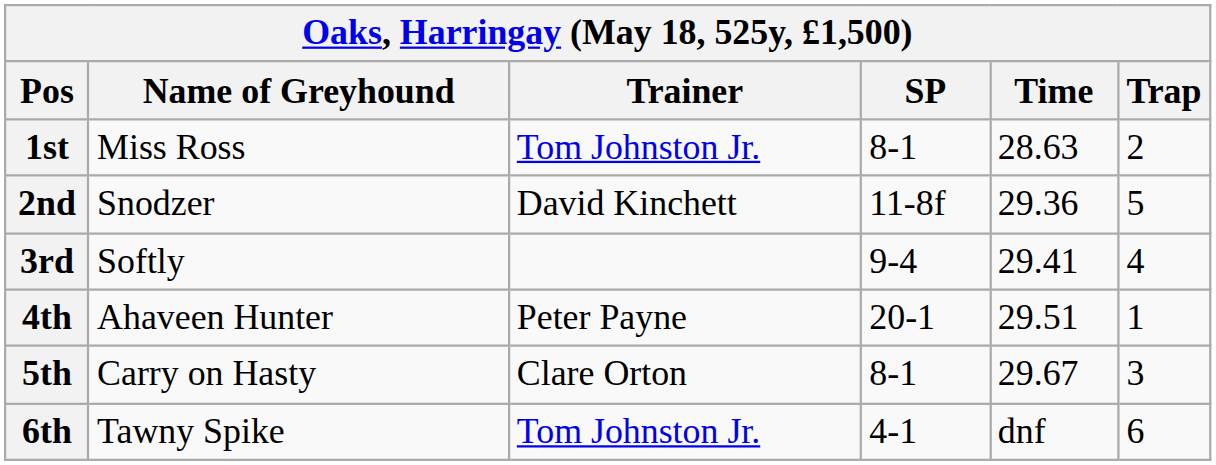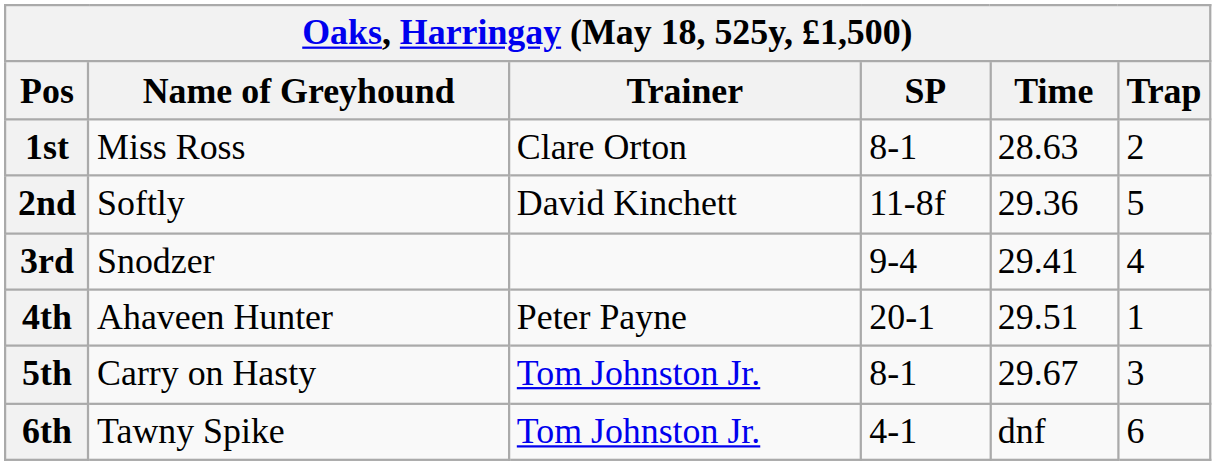 <table class="wikitable">
 <tr>
 <th colspan="6"><a href='#'>Oaks</a>, <a href='#'>Harringay</a> (May 18, 525y, £1,500)</th>
 </tr>
 <tr>
 <th width=30>Pos</th>
 <th width=180>Name of Greyhound</th>
 <th width=150>Trainer</th>
 <th width=50>SP</th>
 <th width=50>Time</th>
 <th width=30>Trap</th>
 </tr>
 <tr>
 <th>1st</th>
 <td>Miss Ross</td>
-<td><a href='#'>Tom Johnston Jr.</a></td>
+<td>Clare Orton</td>
 <td>8-1</td>
 <td>28.63</td>
 <td>2</td>
 </tr>
 <tr>
 <th>2nd</th>
-<td>Snodzer</td>
+<td>Softly</td>
 <td>David Kinchett</td>
 <td>11-8f</td>
 <td>29.36</td>
 <td>5</td>
 </tr>
 <tr>
 <th>3rd</th>
-<td>Softly</td>
+<td>Snodzer</td>
 <td></td>
 <td>9-4</td>
 <td>29.41</td>
 <td>4</td>
 </tr>
 <tr>
 <th>4th</th>
 <td>Ahaveen Hunter</td>
 <td>Peter Payne</td>
 <td>20-1</td>
 <td>29.51</td>
 <td>1</td>
 </tr>
 <tr>
 <th>5th</th>
 <td>Carry on Hasty</td>
-<td>Clare Orton</td>
+<td><a href='#'>Tom Johnston Jr.</a></td>
 <td>8-1</td>
 <td>29.67</td>
 <td>3</td>
 </tr>
 <tr>
 <th>6th</th>
 <td>Tawny Spike</td>
 <td><a href='#'>Tom Johnston Jr.</a></td>
 <td>4-1</td>
 <td>dnf</td>
 <td>6</td>
 </tr>
 </table>
